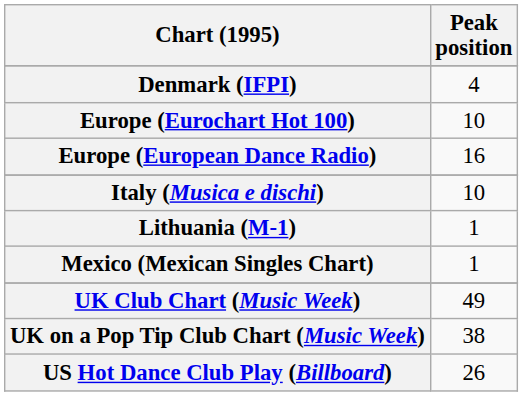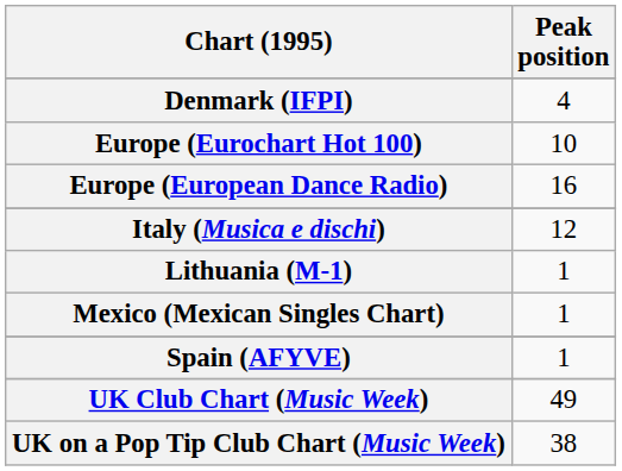 <table class="wikitable sortable plainrowheaders" style="text-align:center;">
 <tr>
 <th scope="col">Chart (1995)</th>
 <th scope="col">Peak<br>position</th>
 </tr>
 <tr>
 </tr>
 <tr>
 </tr>
 <tr>
 </tr>
 <tr>
 </tr>
 <tr>
 <th scope="row">Denmark (<a href='#'>IFPI</a>)</th>
 <td align="center">4</td>
 </tr>
 <tr>
 <th scope="row">Europe (<a href='#'>Eurochart Hot 100</a>)</th>
 <td align="center">10</td>
 </tr>
 <tr>
 <th scope="row">Europe (<a href='#'>European Dance Radio</a>)</th>
 <td align="center">16</td>
 </tr>
 <tr>
 </tr>
 <tr>
 </tr>
 <tr>
 <th scope="row">Italy (<em><a href='#'>Musica e dischi</a></em>)</th>
-<td align="center">10</td>
+<td align="center">12</td>
 </tr>
 <tr>
 <th scope="row">Lithuania (<a href='#'>M-1</a>)</th>
 <td align="center">1</td>
 </tr>
 <tr>
 <th scope="row">Mexico (Mexican Singles Chart)</th>
 <td align="center">1</td>
 </tr>
 <tr>
 </tr>
 <tr>
 </tr>
 <tr>
+</tr>
+<tr>
+<th scope="row">Spain (<a href='#'>AFYVE</a>)</th>
+<td align="center">1</td>
 </tr>
 <tr>
 </tr>
 <tr>
 </tr>
 <tr>
 </tr>
 <tr>
 </tr>
 <tr>
 <th scope="row"><a href='#'>UK Club Chart</a> (<em><a href='#'>Music Week</a></em>)</th>
 <td align="center">49</td>
 </tr>
 <tr>
 <th scope="row">UK on a Pop Tip Club Chart (<em><a href='#'>Music Week</a></em>)</th>
 <td align="center">38</td>
 </tr>
-<tr>
-<th scope="row">US <a href='#'>Hot Dance Club Play</a> (<em><a href='#'>Billboard</a></em>)</th>
-<td align="center">26</td>
-</tr>
 </table>
